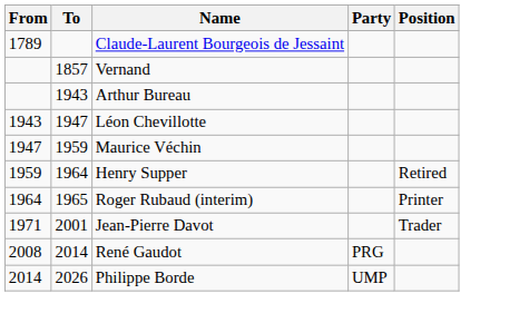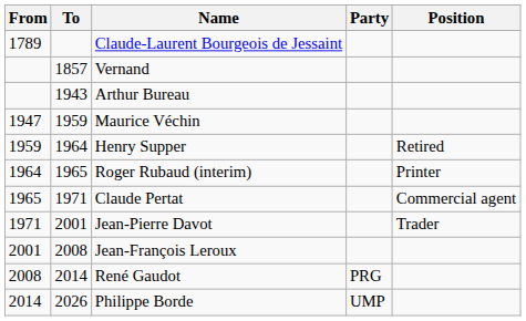 <table class="wikitable">
 <tr>
 <th>From</th>
 <th>To</th>
 <th>Name</th>
 <th>Party</th>
 <th>Position</th>
 </tr>
 <tr>
 <td>1789</td>
 <td></td>
 <td><a href='#'>Claude-Laurent Bourgeois de Jessaint</a></td>
 <td></td>
 <td></td>
 </tr>
 <tr>
 <td></td>
 <td>1857</td>
 <td>Vernand</td>
 <td></td>
 <td></td>
 </tr>
 <tr>
 <td></td>
 <td>1943</td>
 <td>Arthur Bureau</td>
 <td></td>
 <td></td>
 </tr>
 <tr>
-<td>1943</td>
-<td>1947</td>
-<td>Léon Chevillotte</td>
-<td></td>
-<td></td>
-</tr>
-<tr>
 <td>1947</td>
 <td>1959</td>
 <td>Maurice Véchin</td>
 <td></td>
 <td></td>
 </tr>
 <tr>
 <td>1959</td>
 <td>1964</td>
 <td>Henry Supper</td>
 <td></td>
 <td>Retired</td>
 </tr>
 <tr>
 <td>1964</td>
 <td>1965</td>
 <td>Roger Rubaud (interim)</td>
 <td></td>
 <td>Printer</td>
 </tr>
 <tr>
+<td>1965</td>
+<td>1971</td>
+<td>Claude Pertat</td>
+<td></td>
+<td>Commercial agent</td>
+</tr>
+<tr>
 <td>1971</td>
 <td>2001</td>
 <td>Jean-Pierre Davot</td>
 <td></td>
 <td>Trader</td>
+</tr>
+<tr>
+<td>2001</td>
+<td>2008</td>
+<td>Jean-François Leroux</td>
+<td></td>
+<td></td>
 </tr>
 <tr>
 <td>2008</td>
 <td>2014</td>
 <td>René Gaudot</td>
 <td>PRG</td>
 <td></td>
 </tr>
 <tr>
 <td>2014</td>
 <td>2026</td>
 <td>Philippe Borde</td>
 <td>UMP</td>
 <td></td>
 </tr>
 </table>
